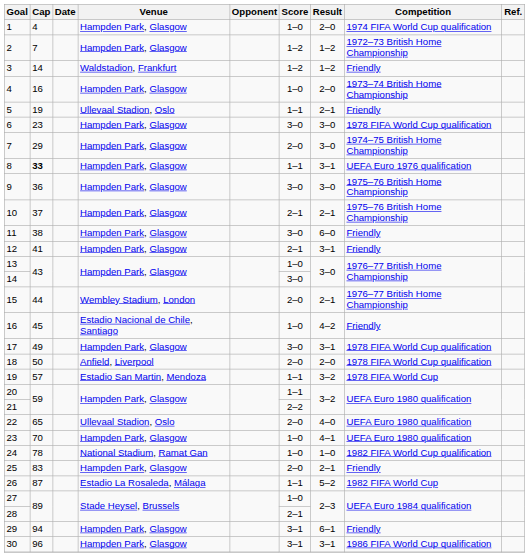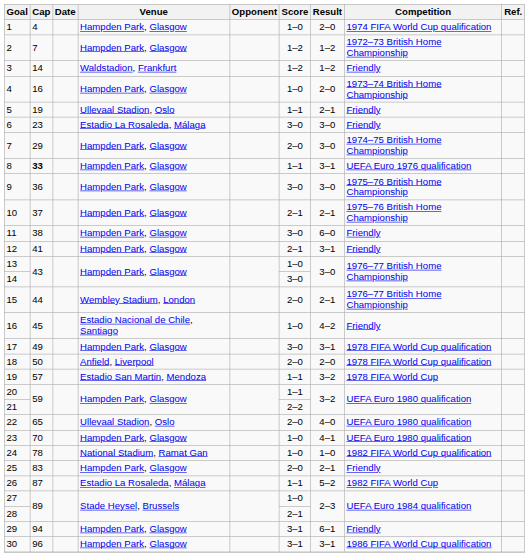 <table class="wikitable plainrowheaders sortable">
 <tr>
 <th scope=col>Goal</th>
 <th scope=col>Cap</th>
 <th scope=col>Date</th>
 <th scope=col>Venue</th>
 <th scope=col>Opponent</th>
 <th scope=col>Score</th>
 <th scope=col>Result</th>
 <th scope=col>Competition</th>
 <th scope=col class=unsortable>Ref.</th>
 </tr>
 <tr>
 <td>1</td>
 <td>4</td>
 <td></td>
 <td><a href='#'>Hampden Park</a>, <a href='#'>Glasgow</a></td>
 <td></td>
 <td align=center>1–0</td>
 <td align=center>2–0</td>
 <td><a href='#'>1974 FIFA World Cup qualification</a></td>
 <td></td>
 </tr>
 <tr>
 <td>2</td>
 <td>7</td>
 <td></td>
 <td><a href='#'>Hampden Park</a>, <a href='#'>Glasgow</a></td>
 <td></td>
 <td align=center>1–2</td>
 <td align=center>1–2</td>
 <td><a href='#'>1972–73 British Home Championship</a></td>
 <td></td>
 </tr>
 <tr>
 <td>3</td>
 <td>14</td>
 <td></td>
 <td><a href='#'>Waldstadion</a>, <a href='#'>Frankfurt</a></td>
 <td></td>
 <td align=center>1–2</td>
 <td align=center>1–2</td>
 <td><a href='#'>Friendly</a></td>
 <td></td>
 </tr>
 <tr>
 <td>4</td>
 <td>16</td>
 <td></td>
 <td><a href='#'>Hampden Park</a>, <a href='#'>Glasgow</a></td>
 <td></td>
 <td align=center>1–0</td>
 <td align=center>2–0</td>
 <td><a href='#'>1973–74 British Home Championship</a></td>
 <td></td>
 </tr>
 <tr>
 <td>5</td>
 <td>19</td>
 <td></td>
 <td><a href='#'>Ullevaal Stadion</a>, <a href='#'>Oslo</a></td>
 <td></td>
 <td align=center>1–1</td>
 <td align=center>2–1</td>
 <td><a href='#'>Friendly</a></td>
 <td></td>
 </tr>
 <tr>
 <td>6</td>
 <td>23</td>
 <td></td>
-<td><a href='#'>Hampden Park</a>, <a href='#'>Glasgow</a></td>
+<td><a href='#'>Estadio La Rosaleda</a>, <a href='#'>Málaga</a></td>
 <td></td>
 <td align=center>3–0</td>
 <td align=center>3–0</td>
-<td><a href='#'>1978 FIFA World Cup qualification</a></td>
+<td><a href='#'>Friendly</a></td>
 <td></td>
 </tr>
 <tr>
 <td>7</td>
 <td>29</td>
 <td></td>
 <td><a href='#'>Hampden Park</a>, <a href='#'>Glasgow</a></td>
 <td></td>
 <td align=center>2–0</td>
 <td align=center>3–0</td>
 <td><a href='#'>1974–75 British Home Championship</a></td>
 <td></td>
 </tr>
 <tr>
 <td>8</td>
 <td><strong>33</strong></td>
 <td></td>
 <td><a href='#'>Hampden Park</a>, <a href='#'>Glasgow</a></td>
 <td></td>
 <td align=center>1–1</td>
 <td align=center>3–1</td>
 <td><a href='#'>UEFA Euro 1976 qualification</a></td>
 <td></td>
 </tr>
 <tr>
 <td>9</td>
 <td>36</td>
 <td></td>
 <td><a href='#'>Hampden Park</a>, <a href='#'>Glasgow</a></td>
 <td></td>
 <td align=center>3–0</td>
 <td align=center>3–0</td>
 <td><a href='#'>1975–76 British Home Championship</a></td>
 <td></td>
 </tr>
 <tr>
 <td>10</td>
 <td>37</td>
 <td></td>
 <td><a href='#'>Hampden Park</a>, <a href='#'>Glasgow</a></td>
 <td></td>
 <td align=center>2–1</td>
 <td align=center>2–1</td>
 <td><a href='#'>1975–76 British Home Championship</a></td>
 <td></td>
 </tr>
 <tr>
 <td>11</td>
 <td>38</td>
 <td></td>
 <td><a href='#'>Hampden Park</a>, <a href='#'>Glasgow</a></td>
 <td></td>
 <td align=center>3–0</td>
 <td align=center>6–0</td>
 <td><a href='#'>Friendly</a></td>
 <td></td>
 </tr>
 <tr>
 <td>12</td>
 <td>41</td>
 <td></td>
 <td><a href='#'>Hampden Park</a>, <a href='#'>Glasgow</a></td>
 <td></td>
 <td align=center>2–1</td>
 <td align=center>3–1</td>
 <td><a href='#'>Friendly</a></td>
 <td></td>
 </tr>
 <tr>
 <td>13</td>
 <td rowspan="2">43</td>
 <td rowspan="2"></td>
 <td rowspan="2"><a href='#'>Hampden Park</a>, <a href='#'>Glasgow</a></td>
 <td rowspan="2"></td>
 <td align=center>1–0</td>
 <td align=center rowspan="2">3–0</td>
 <td rowspan="2"><a href='#'>1976–77 British Home Championship</a></td>
 <td rowspan="2"></td>
 </tr>
 <tr>
 <td>14</td>
 <td align=center>3–0</td>
 </tr>
 <tr>
 <td>15</td>
 <td>44</td>
 <td></td>
 <td><a href='#'>Wembley Stadium</a>, <a href='#'>London</a></td>
 <td></td>
 <td align=center>2–0</td>
 <td align=center>2–1</td>
 <td><a href='#'>1976–77 British Home Championship</a></td>
 <td></td>
 </tr>
 <tr>
 <td>16</td>
 <td>45</td>
 <td></td>
 <td><a href='#'>Estadio Nacional de Chile</a>, <a href='#'>Santiago</a></td>
 <td></td>
 <td align=center>1–0</td>
 <td align=center>4–2</td>
 <td><a href='#'>Friendly</a></td>
 <td></td>
 </tr>
 <tr>
 <td>17</td>
 <td>49</td>
 <td></td>
 <td><a href='#'>Hampden Park</a>, <a href='#'>Glasgow</a></td>
 <td></td>
 <td align=center>3–0</td>
 <td align=center>3–1</td>
 <td><a href='#'>1978 FIFA World Cup qualification</a></td>
 <td></td>
 </tr>
 <tr>
 <td>18</td>
 <td>50</td>
 <td></td>
 <td><a href='#'>Anfield</a>, <a href='#'>Liverpool</a></td>
 <td></td>
 <td align=center>2–0</td>
 <td align=center>2–0</td>
 <td><a href='#'>1978 FIFA World Cup qualification</a></td>
 <td></td>
 </tr>
 <tr>
 <td>19</td>
 <td>57</td>
 <td></td>
 <td><a href='#'>Estadio San Martin</a>, <a href='#'>Mendoza</a></td>
 <td></td>
 <td align=center>1–1</td>
 <td align=center>3–2</td>
 <td><a href='#'>1978 FIFA World Cup</a></td>
 <td></td>
 </tr>
 <tr>
 <td>20</td>
 <td rowspan="2">59</td>
 <td rowspan="2"></td>
 <td rowspan="2"><a href='#'>Hampden Park</a>, <a href='#'>Glasgow</a></td>
 <td rowspan="2"></td>
 <td align=center>1–1</td>
 <td align=center rowspan="2">3–2</td>
 <td rowspan="2"><a href='#'>UEFA Euro 1980 qualification</a></td>
 <td rowspan="2"></td>
 </tr>
 <tr>
 <td>21</td>
 <td align=center>2–2</td>
 </tr>
 <tr>
 <td>22</td>
 <td>65</td>
 <td></td>
 <td><a href='#'>Ullevaal Stadion</a>, <a href='#'>Oslo</a></td>
 <td></td>
 <td align=center>2–0</td>
 <td align=center>4–0</td>
 <td><a href='#'>UEFA Euro 1980 qualification</a></td>
 <td></td>
 </tr>
 <tr>
 <td>23</td>
 <td>70</td>
 <td></td>
 <td><a href='#'>Hampden Park</a>, <a href='#'>Glasgow</a></td>
 <td></td>
 <td align=center>1–0</td>
 <td align=center>4–1</td>
 <td><a href='#'>UEFA Euro 1980 qualification</a></td>
 <td></td>
 </tr>
 <tr>
 <td>24</td>
 <td>78</td>
 <td></td>
 <td><a href='#'>National Stadium</a>, <a href='#'>Ramat Gan</a></td>
 <td></td>
 <td align=center>1–0</td>
 <td align=center>1–0</td>
 <td><a href='#'>1982 FIFA World Cup qualification</a></td>
 <td></td>
 </tr>
 <tr>
 <td>25</td>
 <td>83</td>
 <td></td>
 <td><a href='#'>Hampden Park</a>, <a href='#'>Glasgow</a></td>
 <td></td>
 <td align=center>2–0</td>
 <td align=center>2–1</td>
 <td><a href='#'>Friendly</a></td>
 <td></td>
 </tr>
 <tr>
 <td>26</td>
 <td>87</td>
 <td></td>
 <td><a href='#'>Estadio La Rosaleda</a>, <a href='#'>Málaga</a></td>
 <td></td>
 <td align=center>1–1</td>
 <td align=center>5–2</td>
 <td><a href='#'>1982 FIFA World Cup</a></td>
 <td></td>
 </tr>
 <tr>
 <td>27</td>
 <td rowspan="2">89</td>
 <td rowspan="2"></td>
 <td rowspan="2"><a href='#'>Stade Heysel</a>, <a href='#'>Brussels</a></td>
 <td rowspan="2"></td>
 <td align=center>1–0</td>
 <td align=center rowspan="2">2–3</td>
 <td rowspan="2"><a href='#'>UEFA Euro 1984 qualification</a></td>
 <td rowspan="2"></td>
 </tr>
 <tr>
 <td>28</td>
 <td align=center>2–1</td>
 </tr>
 <tr>
 <td>29</td>
 <td>94</td>
 <td></td>
 <td><a href='#'>Hampden Park</a>, <a href='#'>Glasgow</a></td>
 <td></td>
 <td align=center>3–1</td>
 <td align=center>6–1</td>
 <td><a href='#'>Friendly</a></td>
 <td></td>
 </tr>
 <tr>
 <td>30</td>
 <td>96</td>
 <td></td>
 <td><a href='#'>Hampden Park</a>, <a href='#'>Glasgow</a></td>
 <td></td>
 <td align=center>3–1</td>
 <td align=center>3–1</td>
 <td><a href='#'>1986 FIFA World Cup qualification</a></td>
 <td></td>
 </tr>
 <tr>
 </tr>
 </table>
